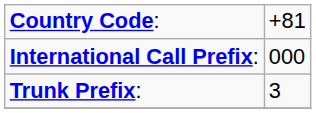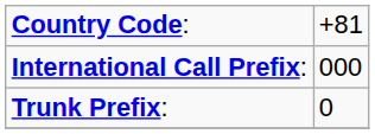 <table class="wikitable">
 <tr>
 <td><strong><a href='#'>Country Code</a></strong>:</td>
 <td>+81</td>
 </tr>
 <tr>
 <td><strong><a href='#'>International Call Prefix</a></strong>:</td>
 <td>000</td>
 </tr>
 <tr>
 <td><strong><a href='#'>Trunk Prefix</a></strong>:</td>
-<td>3</td>
+<td>0</td>
 </tr>
 <tr>
 </tr>
 </table>
